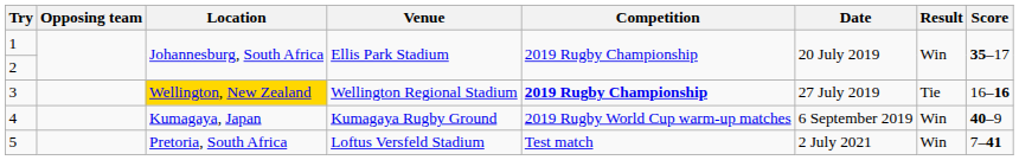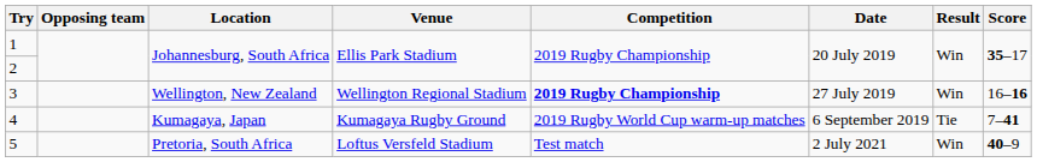 <table class="wikitable" style="font-size:100%">
 <tr>
 <th>Try</th>
 <th>Opposing team</th>
 <th>Location</th>
 <th>Venue</th>
 <th>Competition</th>
 <th>Date</th>
 <th>Result</th>
 <th>Score</th>
 </tr>
 <tr>
 <td>1</td>
 <td rowspan="2"></td>
 <td rowspan="2"><a href='#'>Johannesburg</a>, <a href='#'>South Africa</a></td>
 <td rowspan="2"><a href='#'>Ellis Park Stadium</a></td>
 <td rowspan="2"><a href='#'>2019 Rugby Championship</a></td>
 <td rowspan="2">20 July 2019</td>
 <td rowspan="2">Win</td>
 <td rowspan="2"><strong>35</strong>–17</td>
 </tr>
 <tr>
 <td>2</td>
 </tr>
 <tr>
 <td>3</td>
 <td></td>
-<td style="background: gold;"><a href='#'>Wellington</a>, <a href='#'>New Zealand</a></td>
+<td><a href='#'>Wellington</a>, <a href='#'>New Zealand</a></td>
 <td><a href='#'>Wellington Regional Stadium</a></td>
 <td><strong><a href='#'>2019 Rugby Championship</a></strong></td>
 <td>27 July 2019</td>
-<td>Tie</td>
+<td>Win</td>
 <td>16–<strong>16</strong></td>
 </tr>
 <tr>
 <td>4</td>
 <td></td>
 <td><a href='#'>Kumagaya</a>, <a href='#'>Japan</a></td>
 <td><a href='#'>Kumagaya Rugby Ground</a></td>
 <td><a href='#'>2019 Rugby World Cup warm-up matches</a></td>
 <td>6 September 2019</td>
-<td>Win</td>
-<td><strong>40</strong>–9</td>
+<td>Tie</td>
+<td>7–<strong>41</strong></td>
 </tr>
 <tr>
 <td>5</td>
 <td></td>
 <td><a href='#'>Pretoria</a>, <a href='#'>South Africa</a></td>
 <td><a href='#'>Loftus Versfeld Stadium</a></td>
 <td><a href='#'>Test match</a></td>
 <td>2 July 2021</td>
 <td>Win</td>
-<td>7–<strong>41</strong></td>
+<td><strong>40</strong>–9</td>
 </tr>
 </table>
